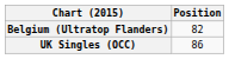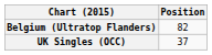 <table class="wikitable plainrowheaders sortable" style="text-align:center">
 <tr>
 <th scope="col">Chart (2015)</th>
 <th scope="col">Position</th>
 </tr>
 <tr>
 <th scope="row">Belgium (Ultratop Flanders)</th>
 <td align="center">82</td>
 </tr>
 <tr>
 <th scope="row">UK Singles (OCC)</th>
-<td>86</td>
+<td>37</td>
 </tr>
 </table>
